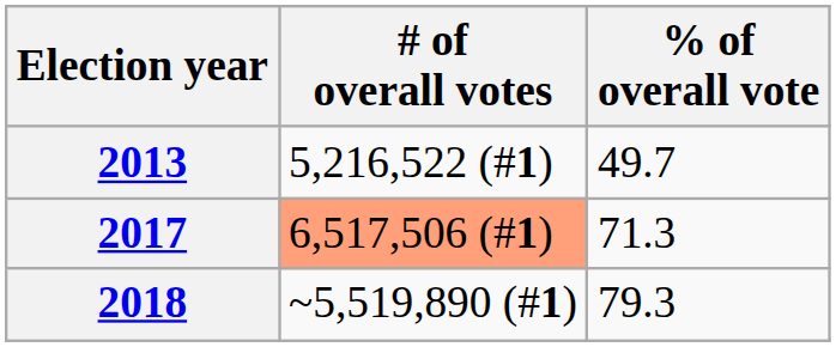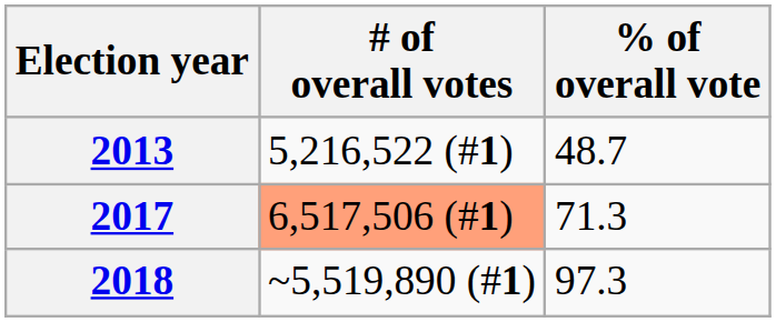 <table class=wikitable>
 <tr>
 <th>Election year</th>
 <th># of<br>overall votes</th>
 <th>% of<br>overall vote</th>
 </tr>
 <tr>
 <th><a href='#'>2013</a></th>
 <td>5,216,522 (#<strong>1</strong>)</td>
-<td>49.7</td>
+<td>48.7</td>
 </tr>
 <tr>
 <th><a href='#'>2017</a></th>
 <td style="background: lightsalmon;">6,517,506 (#<strong>1</strong>)</td>
 <td>71.3</td>
 </tr>
 <tr>
 <th><a href='#'>2018</a></th>
 <td>~5,519,890 (#<strong>1</strong>)</td>
-<td>79.3</td>
+<td>97.3</td>
 </tr>
 </table>
